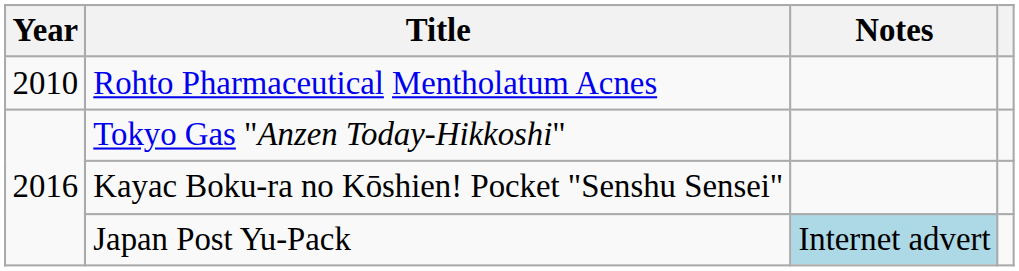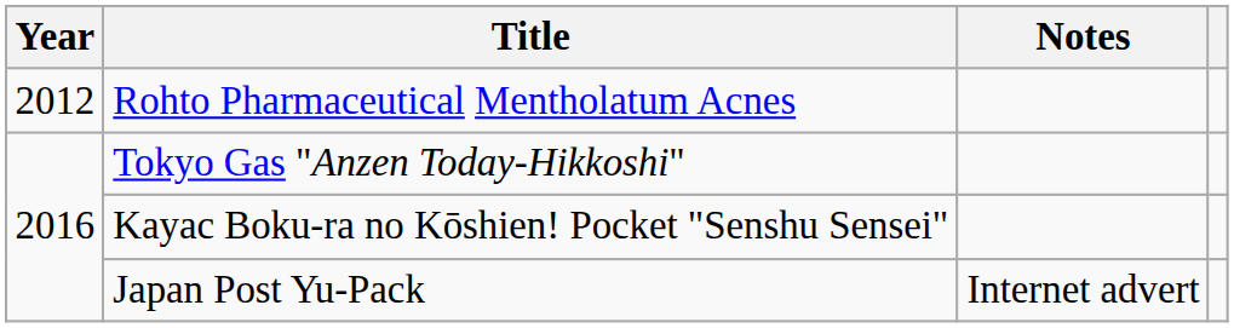 <table class="wikitable">
 <tr>
 <th>Year</th>
 <th>Title</th>
 <th>Notes</th>
 <th></th>
 </tr>
 <tr>
-<td>2010</td>
+<td>2012</td>
 <td><a href='#'>Rohto Pharmaceutical</a> <a href='#'>Mentholatum Acnes</a></td>
 <td></td>
 <td></td>
 </tr>
 <tr>
 <td rowspan="3">2016</td>
 <td><a href='#'>Tokyo Gas</a> "<em>Anzen Today-Hikkoshi</em>"</td>
 <td></td>
 <td></td>
 </tr>
 <tr>
 <td>Kayac Boku-ra no Kōshien! Pocket "Senshu Sensei"</td>
 <td></td>
 <td></td>
 </tr>
 <tr>
 <td>Japan Post Yu-Pack</td>
-<td style="background: lightblue;">Internet advert</td>
+<td>Internet advert</td>
 <td></td>
 </tr>
 </table>
